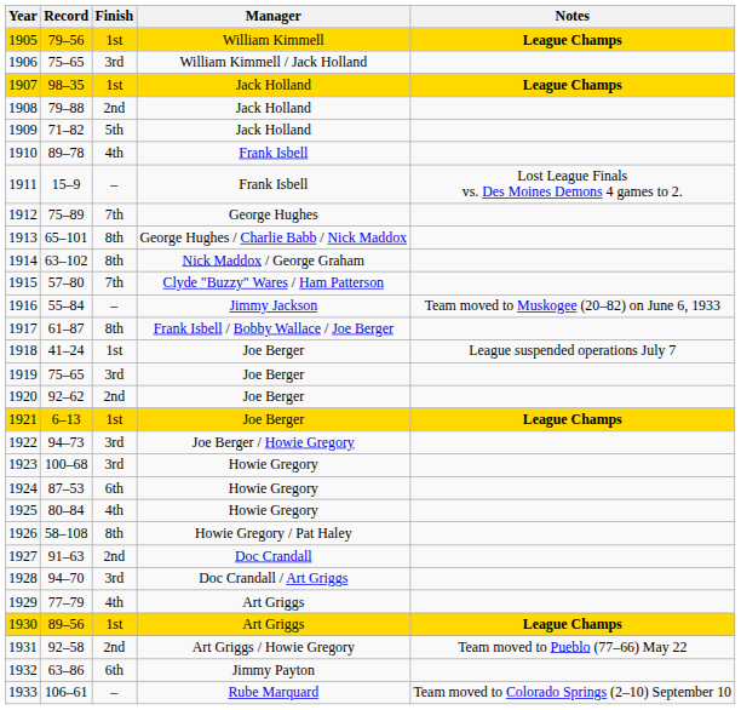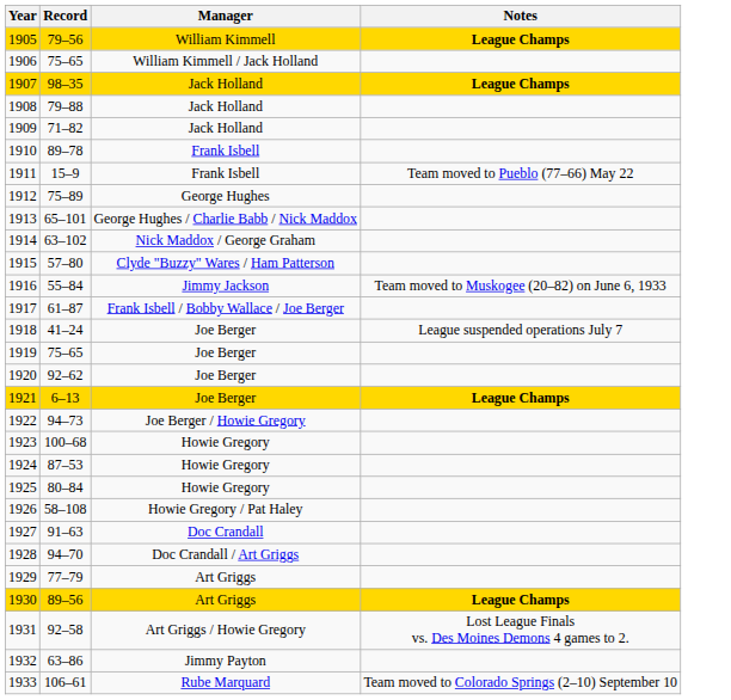 <table class="wikitable" style="text-align:center">
 <tr>
 <th>Year</th>
 <th>Record</th>
-<th>Finish</th>
 <th>Manager</th>
 <th>Notes</th>
 </tr>
 <tr bgcolor="#FFD800">
 <td>1905</td>
 <td>79–56</td>
-<td>1st</td>
 <td>William Kimmell</td>
 <td><strong>League Champs</strong></td>
 </tr>
 <tr>
 <td>1906</td>
 <td>75–65</td>
-<td>3rd</td>
 <td>William Kimmell / Jack Holland</td>
 <td></td>
 </tr>
 <tr bgcolor="#FFD800">
 <td>1907</td>
 <td>98–35</td>
-<td>1st</td>
 <td>Jack Holland</td>
 <td><strong>League Champs</strong></td>
 </tr>
 <tr>
 <td>1908</td>
 <td>79–88</td>
-<td>2nd</td>
 <td>Jack Holland</td>
 <td></td>
 </tr>
 <tr>
 <td>1909</td>
 <td>71–82</td>
-<td>5th</td>
 <td>Jack Holland</td>
 <td></td>
 </tr>
 <tr>
 <td>1910</td>
 <td>89–78</td>
-<td>4th</td>
 <td><a href='#'>Frank Isbell</a></td>
 <td></td>
 </tr>
 <tr>
 <td>1911</td>
 <td>15–9</td>
-<td>–</td>
 <td>Frank Isbell</td>
-<td>Lost League Finals<br> vs. <a href='#'>Des Moines Demons</a> 4 games to 2.</td>
+<td>Team moved to <a href='#'>Pueblo</a> (77–66) May 22</td>
 </tr>
 <tr>
 <td>1912</td>
 <td>75–89</td>
-<td>7th</td>
 <td>George Hughes</td>
 <td></td>
 </tr>
 <tr>
 <td>1913</td>
 <td>65–101</td>
-<td>8th</td>
 <td>George Hughes / <a href='#'>Charlie Babb</a> / <a href='#'>Nick Maddox</a></td>
 <td></td>
 </tr>
 <tr>
 <td>1914</td>
 <td>63–102</td>
-<td>8th</td>
 <td><a href='#'>Nick Maddox</a> / George Graham</td>
 <td></td>
 </tr>
 <tr>
 <td>1915</td>
 <td>57–80</td>
-<td>7th</td>
 <td><a href='#'>Clyde "Buzzy" Wares</a> / <a href='#'>Ham Patterson</a></td>
 <td></td>
 </tr>
 <tr>
 <td>1916</td>
 <td>55–84</td>
-<td>–</td>
 <td><a href='#'>Jimmy Jackson</a></td>
 <td>Team moved to <a href='#'>Muskogee</a> (20–82) on June 6, 1933</td>
 </tr>
 <tr>
 <td>1917</td>
 <td>61–87</td>
-<td>8th</td>
 <td><a href='#'>Frank Isbell</a> / <a href='#'>Bobby Wallace</a> / <a href='#'>Joe Berger</a></td>
 <td></td>
 </tr>
 <tr>
 <td>1918</td>
 <td>41–24</td>
-<td>1st</td>
 <td>Joe Berger</td>
 <td>League suspended operations July 7</td>
 </tr>
 <tr>
 <td>1919</td>
 <td>75–65</td>
-<td>3rd</td>
 <td>Joe Berger</td>
 <td></td>
 </tr>
 <tr>
 <td>1920</td>
 <td>92–62</td>
-<td>2nd</td>
 <td>Joe Berger</td>
 <td></td>
 </tr>
 <tr bgcolor="#FFD800">
 <td>1921</td>
 <td>6–13</td>
-<td>1st</td>
 <td>Joe Berger</td>
 <td><strong>League Champs</strong></td>
 </tr>
 <tr>
 <td>1922</td>
 <td>94–73</td>
-<td>3rd</td>
 <td>Joe Berger / <a href='#'>Howie Gregory</a></td>
 <td></td>
 </tr>
 <tr>
 <td>1923</td>
 <td>100–68</td>
-<td>3rd</td>
 <td>Howie Gregory</td>
 <td></td>
 </tr>
 <tr>
 <td>1924</td>
 <td>87–53</td>
-<td>6th</td>
 <td>Howie Gregory</td>
 <td></td>
 </tr>
 <tr>
 <td>1925</td>
 <td>80–84</td>
-<td>4th</td>
 <td>Howie Gregory</td>
 <td></td>
 </tr>
 <tr>
 <td>1926</td>
 <td>58–108</td>
-<td>8th</td>
 <td>Howie Gregory / Pat Haley</td>
 <td></td>
 </tr>
 <tr>
 <td>1927</td>
 <td>91–63</td>
-<td>2nd</td>
 <td><a href='#'>Doc Crandall</a></td>
 <td></td>
 </tr>
 <tr>
 <td>1928</td>
 <td>94–70</td>
-<td>3rd</td>
 <td>Doc Crandall / <a href='#'>Art Griggs</a></td>
 <td></td>
 </tr>
 <tr>
 <td>1929</td>
 <td>77–79</td>
-<td>4th</td>
 <td>Art Griggs</td>
 <td></td>
 </tr>
 <tr bgcolor="#FFD800">
 <td>1930</td>
 <td>89–56</td>
-<td>1st</td>
 <td>Art Griggs</td>
 <td><strong>League Champs</strong></td>
 </tr>
 <tr>
 <td>1931</td>
 <td>92–58</td>
-<td>2nd</td>
 <td>Art Griggs / Howie Gregory</td>
-<td>Team moved to <a href='#'>Pueblo</a> (77–66) May 22</td>
+<td>Lost League Finals<br> vs. <a href='#'>Des Moines Demons</a> 4 games to 2.</td>
 </tr>
 <tr>
 <td>1932</td>
 <td>63–86</td>
-<td>6th</td>
 <td>Jimmy Payton</td>
 <td></td>
 </tr>
 <tr>
 <td>1933</td>
 <td>106–61</td>
-<td>–</td>
 <td><a href='#'>Rube Marquard</a></td>
 <td>Team moved to <a href='#'>Colorado Springs</a> (2–10) September 10</td>
 </tr>
 </table>
